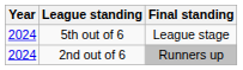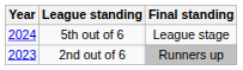 <table class="wikitable" style="text-align:center;">
 <tr>
 <th>Year</th>
 <th>League standing</th>
 <th>Final standing</th>
 </tr>
 <tr>
 <td><a href='#'>2024</a></td>
 <td>5th out of 6</td>
 <td>League stage</td>
 </tr>
 <tr>
-<td><a href='#'>2024</a></td>
+<td><a href='#'>2023</a></td>
 <td>2nd out of 6</td>
 <td style="background: silver">Runners up</td>
 </tr>
 </table>
